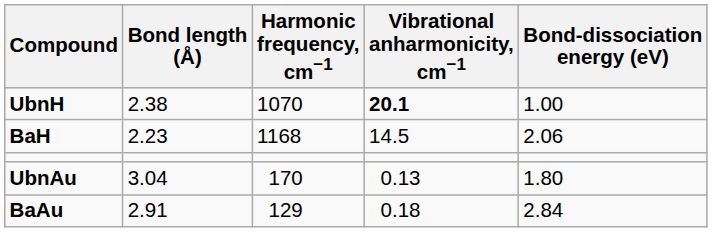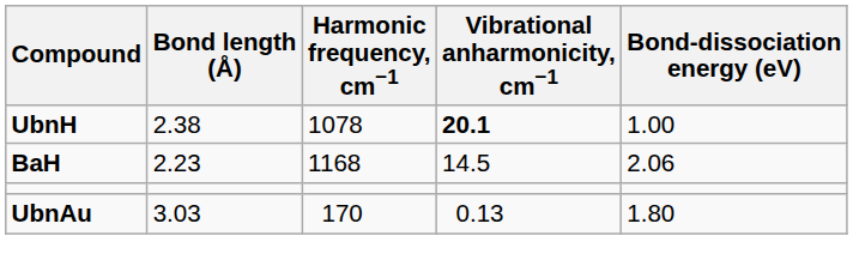 <table class="wikitable floatright" style="font-size:85%;">
 <tr>
 <th>Compound</th>
 <th>Bond length<br>(Å)</th>
 <th>Harmonic<br>frequency,<br>cm<sup>−1</sup></th>
 <th>Vibrational<br>anharmonicity,<br>cm<sup>−1</sup></th>
 <th>Bond-dissociation<br>energy (eV)</th>
 </tr>
 <tr>
 <td><strong>UbnH</strong></td>
 <td>2.38</td>
-<td>1070</td>
+<td>1078</td>
 <td><strong>20.1</strong></td>
 <td>1.00</td>
 </tr>
 <tr>
 <td><strong>BaH</strong></td>
 <td>2.23</td>
 <td>1168</td>
 <td>14.5</td>
 <td>2.06</td>
 </tr>
 <tr>
 <td></td>
 <td></td>
 <td></td>
 <td></td>
 <td></td>
 </tr>
 <tr>
 <td><strong>UbnAu</strong></td>
-<td>3.04</td>
+<td>3.03</td>
 <td> 170</td>
 <td> 0.13</td>
 <td>1.80</td>
 </tr>
-<tr>
-<td><strong>BaAu</strong></td>
-<td>2.91</td>
-<td> 129</td>
-<td> 0.18</td>
-<td>2.84</td>
-</tr>
 </table>
